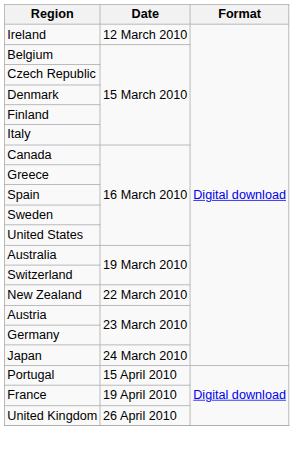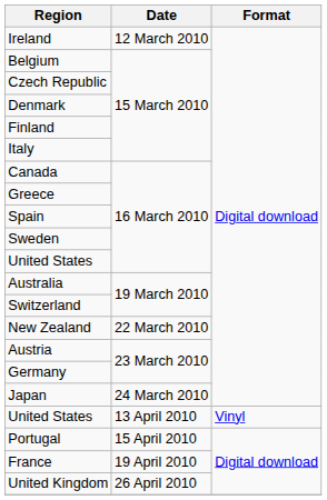 <table class="wikitable">
 <tr>
 <th>Region</th>
 <th>Date</th>
 <th>Format</th>
 </tr>
 <tr>
 <td>Ireland</td>
 <td>12 March 2010</td>
 <td rowspan="17"><a href='#'>Digital download</a></td>
 </tr>
 <tr>
 <td>Belgium</td>
 <td rowspan="5">15 March 2010</td>
 </tr>
 <tr>
 <td>Czech Republic</td>
 </tr>
 <tr>
 <td>Denmark</td>
 </tr>
 <tr>
 <td>Finland</td>
 </tr>
 <tr>
 <td>Italy</td>
 </tr>
 <tr>
 <td>Canada</td>
 <td rowspan="5">16 March 2010</td>
 </tr>
 <tr>
 <td>Greece</td>
 </tr>
 <tr>
 <td>Spain</td>
 </tr>
 <tr>
 <td>Sweden</td>
 </tr>
 <tr>
 <td>United States</td>
 </tr>
 <tr>
 <td>Australia</td>
 <td rowspan="2">19 March 2010</td>
 </tr>
 <tr>
 <td>Switzerland</td>
 </tr>
 <tr>
 <td>New Zealand</td>
 <td>22 March 2010</td>
 </tr>
 <tr>
 <td>Austria</td>
 <td rowspan="2">23 March 2010</td>
 </tr>
 <tr>
 <td>Germany</td>
 </tr>
 <tr>
 <td>Japan</td>
 <td>24 March 2010</td>
 </tr>
 <tr>
+<td>United States</td>
+<td>13 April 2010</td>
+<td><a href='#'>Vinyl</a></td>
+</tr>
+<tr>
 <td>Portugal</td>
 <td>15 April 2010</td>
 <td rowspan="3"><a href='#'>Digital download</a></td>
 </tr>
 <tr>
 <td>France</td>
 <td>19 April 2010</td>
 </tr>
 <tr>
 <td>United Kingdom</td>
 <td>26 April 2010</td>
 </tr>
 <tr>
 </tr>
 </table>
